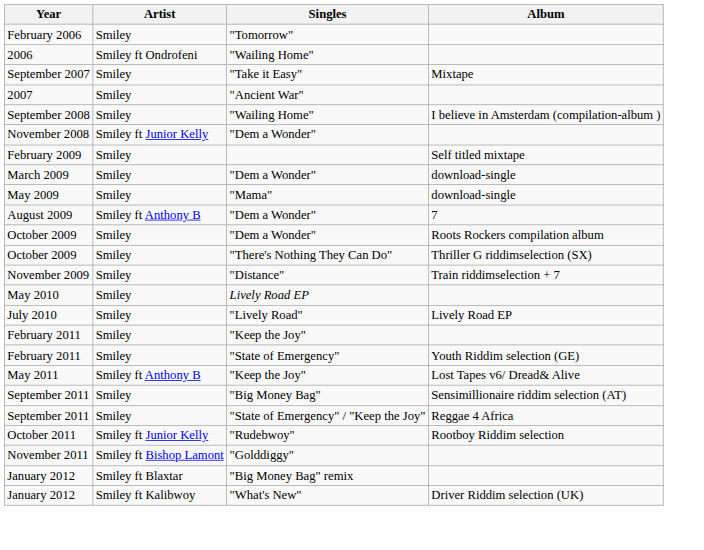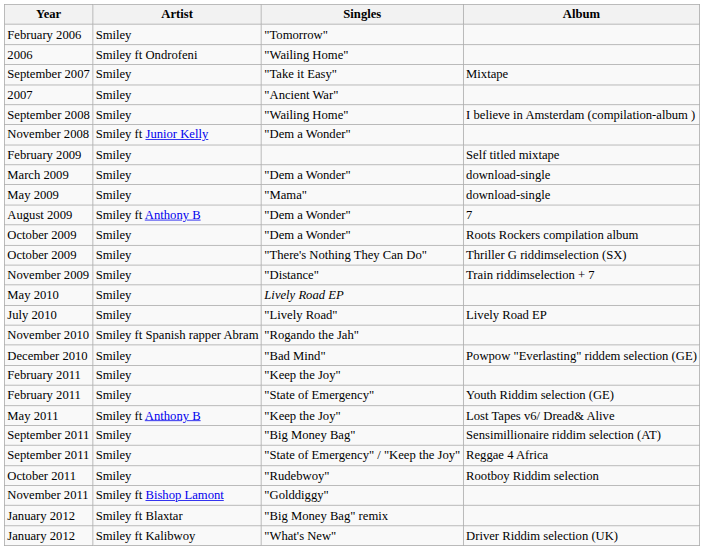 <table class="wikitable">
 <tr>
 <th>Year</th>
 <th>Artist</th>
 <th>Singles</th>
 <th>Album</th>
 </tr>
 <tr>
 <td>February 2006</td>
 <td>Smiley</td>
 <td>"Tomorrow"</td>
 <td></td>
 </tr>
 <tr>
 <td>2006</td>
 <td>Smiley ft Ondrofeni</td>
 <td>"Wailing Home"</td>
 <td></td>
 </tr>
 <tr>
 <td>September 2007</td>
 <td>Smiley</td>
 <td>"Take it Easy"</td>
 <td>Mixtape</td>
 </tr>
 <tr>
 <td>2007</td>
 <td>Smiley</td>
 <td>"Ancient War"</td>
 <td></td>
 </tr>
 <tr>
 <td>September 2008</td>
 <td>Smiley</td>
 <td>"Wailing Home"</td>
 <td>I believe in Amsterdam (compilation-album )</td>
 </tr>
 <tr>
 <td>November 2008</td>
 <td>Smiley ft <a href='#'>Junior Kelly</a></td>
 <td>"Dem a Wonder"</td>
 <td></td>
 </tr>
 <tr>
 <td>February 2009</td>
 <td>Smiley</td>
 <td></td>
 <td>Self titled mixtape</td>
 </tr>
 <tr>
 <td>March 2009</td>
 <td>Smiley</td>
 <td>"Dem a Wonder"</td>
 <td>download-single</td>
 </tr>
 <tr>
 <td>May 2009</td>
 <td>Smiley</td>
 <td>"Mama"</td>
 <td>download-single</td>
 </tr>
 <tr>
 <td>August 2009</td>
 <td>Smiley ft <a href='#'>Anthony B</a></td>
 <td>"Dem a Wonder"</td>
 <td>7</td>
 </tr>
 <tr>
 <td>October 2009</td>
 <td>Smiley</td>
 <td>"Dem a Wonder"</td>
 <td>Roots Rockers compilation album</td>
 </tr>
 <tr>
 <td>October 2009</td>
 <td>Smiley</td>
 <td>"There's Nothing They Can Do"</td>
 <td>Thriller G riddimselection (SX)</td>
 </tr>
 <tr>
 <td>November 2009</td>
 <td>Smiley</td>
 <td>"Distance"</td>
 <td>Train riddimselection + 7</td>
 </tr>
 <tr>
 <td>May 2010</td>
 <td>Smiley</td>
 <td><em>Lively Road EP</em></td>
 </tr>
 <tr>
 <td>July 2010</td>
 <td>Smiley</td>
 <td>"Lively Road"</td>
 <td>Lively Road EP</td>
 </tr>
 <tr>
+<td>November 2010</td>
+<td>Smiley ft Spanish rapper Abram</td>
+<td>"Rogando the Jah"</td>
+<td></td>
+</tr>
+<tr>
+<td>December 2010</td>
+<td>Smiley</td>
+<td>"Bad Mind"</td>
+<td>Powpow "Everlasting" riddem selection (GE)</td>
+</tr>
+<tr>
 <td>February 2011</td>
 <td>Smiley</td>
 <td>"Keep the Joy"</td>
 <td></td>
 </tr>
 <tr>
 <td>February 2011</td>
 <td>Smiley</td>
 <td>"State of Emergency"</td>
 <td>Youth Riddim selection (GE)</td>
 </tr>
 <tr>
 <td>May 2011</td>
 <td>Smiley ft <a href='#'>Anthony B</a></td>
 <td>"Keep the Joy"</td>
 <td>Lost Tapes v6/ Dread& Alive</td>
 </tr>
 <tr>
 <td>September 2011</td>
 <td>Smiley</td>
 <td>"Big Money Bag"</td>
 <td>Sensimillionaire riddim selection (AT)</td>
 </tr>
 <tr>
 <td>September 2011</td>
 <td>Smiley</td>
 <td>"State of Emergency" / "Keep the Joy"</td>
 <td>Reggae 4 Africa</td>
 </tr>
 <tr>
 <td>October 2011</td>
-<td>Smiley ft <a href='#'>Junior Kelly</a></td>
+<td>Smiley</td>
 <td>"Rudebwoy"</td>
 <td>Rootboy Riddim selection</td>
 </tr>
 <tr>
 <td>November 2011</td>
 <td>Smiley ft <a href='#'>Bishop Lamont</a></td>
 <td>"Golddiggy"</td>
 <td></td>
 </tr>
 <tr>
 <td>January 2012</td>
 <td>Smiley ft Blaxtar</td>
 <td>"Big Money Bag" remix</td>
 <td></td>
 </tr>
 <tr>
 <td>January 2012</td>
 <td>Smiley ft Kalibwoy</td>
 <td>"What's New"</td>
 <td>Driver Riddim selection (UK)</td>
 </tr>
 </table>
